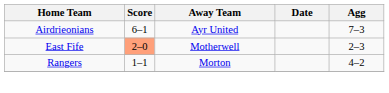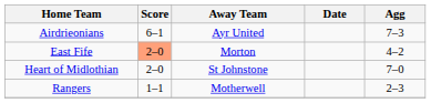 <table class="wikitable" style="text-align:center;">
 <tr>
 <th width=175>Home Team</th>
 <th width=20>Score</th>
 <th width=175>Away Team</th>
 <th width= 75>Date</th>
 <th width= 75>Agg</th>
 </tr>
 <tr>
 <td><a href='#'>Airdrieonians</a></td>
 <td>6–1</td>
 <td><a href='#'>Ayr United</a></td>
 <td></td>
 <td>7–3</td>
 </tr>
 <tr>
 <td><a href='#'>East Fife</a></td>
 <td style="background: lightsalmon;">2–0</td>
+<td><a href='#'>Morton</a></td>
+<td></td>
+<td>4–2</td>
+</tr>
+<tr>
+<td><a href='#'>Heart of Midlothian</a></td>
+<td>2–0</td>
+<td><a href='#'>St Johnstone</a></td>
+<td></td>
+<td>7–0</td>
+</tr>
+<tr>
+<td><a href='#'>Rangers</a></td>
+<td>1–1</td>
 <td><a href='#'>Motherwell</a></td>
 <td></td>
 <td>2–3</td>
 </tr>
 <tr>
-<td><a href='#'>Rangers</a></td>
-<td>1–1</td>
-<td><a href='#'>Morton</a></td>
-<td></td>
-<td>4–2</td>
-</tr>
-<tr>
 </tr>
 </table>
